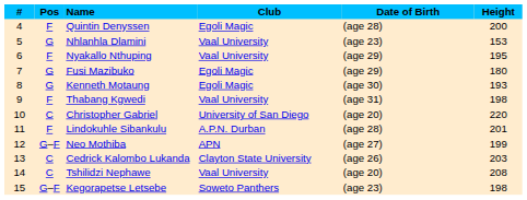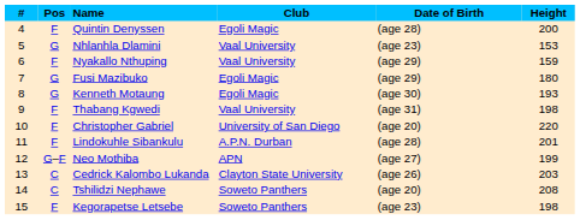 <table border=0 cellpadding=2 cellspacing=0  |- bgcolor=#FFECCE style="text-align:center; font-size:90%;" width=80%>
 <tr bgcolor=#00BFFF>
 <th width=5%>#</th>
 <th width=5%>Pos</th>
 <th width=22% align=left>Name</th>
 <th width=24%>Club</th>
 <th width=22%>Date of Birth</th>
 <th width=8%>Height</th>
 </tr>
 <tr>
 <td>4</td>
 <td><a href='#'>F</a></td>
 <td align=left><a href='#'>Quintin Denyssen</a></td>
 <td align=left> <a href='#'>Egoli Magic</a></td>
 <td align=left> (age 28)</td>
 <td>200</td>
 </tr>
 <tr>
 <td>5</td>
 <td><a href='#'>G</a></td>
 <td align=left><a href='#'>Nhlanhla Dlamini</a></td>
 <td align=left> <a href='#'>Vaal University</a></td>
 <td align=left> (age 23)</td>
 <td>153</td>
 </tr>
 <tr>
 <td>6</td>
 <td><a href='#'>F</a></td>
 <td align=left><a href='#'>Nyakallo Nthuping</a></td>
 <td align=left> <a href='#'>Vaal University</a></td>
 <td align=left> (age 29)</td>
-<td>195</td>
+<td>159</td>
 </tr>
 <tr>
 <td>7</td>
 <td><a href='#'>G</a></td>
 <td align=left><a href='#'>Fusi Mazibuko</a></td>
 <td align=left> <a href='#'>Egoli Magic</a></td>
 <td align=left> (age 29)</td>
 <td>180</td>
 </tr>
 <tr>
 <td>8</td>
 <td><a href='#'>G</a></td>
 <td align=left><a href='#'>Kenneth Motaung</a></td>
 <td align=left> <a href='#'>Egoli Magic</a></td>
 <td align=left> (age 30)</td>
 <td>193</td>
 </tr>
 <tr>
 <td>9</td>
 <td><a href='#'>F</a></td>
 <td align=left><a href='#'>Thabang Kgwedi</a></td>
 <td align=left> <a href='#'>Vaal University</a></td>
 <td align=left> (age 31)</td>
 <td>198</td>
 </tr>
 <tr>
 <td>10</td>
-<td><a href='#'>C</a></td>
+<td><a href='#'>F</a></td>
 <td align=left><a href='#'>Christopher Gabriel</a></td>
 <td align=left> <a href='#'>University of San Diego</a></td>
 <td align=left> (age 20)</td>
 <td>220</td>
 </tr>
 <tr>
 <td>11</td>
 <td><a href='#'>F</a></td>
 <td align=left><a href='#'>Lindokuhle Sibankulu</a></td>
 <td align=left> <a href='#'>A.P.N. Durban</a></td>
 <td align=left> (age 28)</td>
 <td>201</td>
 </tr>
 <tr>
 <td>12</td>
 <td><a href='#'>G</a>–<a href='#'>F</a></td>
 <td align=left><a href='#'>Neo Mothiba</a></td>
 <td align=left> <a href='#'>APN</a></td>
 <td align=left> (age 27)</td>
 <td>199</td>
 </tr>
 <tr>
 <td>13</td>
 <td><a href='#'>C</a></td>
 <td align=left><a href='#'>Cedrick Kalombo Lukanda</a></td>
 <td align=left> <a href='#'>Clayton State University</a></td>
 <td align=left> (age 26)</td>
 <td>203</td>
 </tr>
 <tr>
 <td>14</td>
 <td><a href='#'>C</a></td>
 <td align=left><a href='#'>Tshilidzi Nephawe</a></td>
-<td align=left> <a href='#'>Vaal University</a></td>
+<td align=left> <a href='#'>Soweto Panthers</a></td>
 <td align=left> (age 20)</td>
 <td>208</td>
 </tr>
 <tr>
 <td>15</td>
-<td><a href='#'>G</a>–<a href='#'>F</a></td>
+<td><a href='#'>F</a></td>
 <td align=left><a href='#'>Kegorapetse Letsebe</a></td>
 <td align=left> <a href='#'>Soweto Panthers</a></td>
 <td align=left> (age 23)</td>
 <td>198</td>
 </tr>
 </table>
